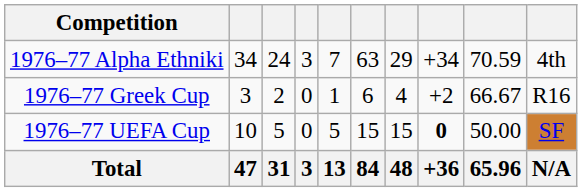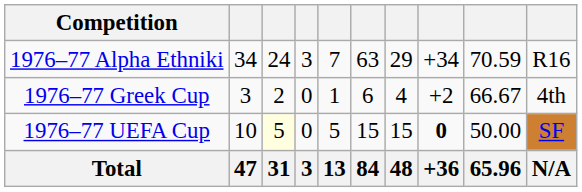 <table class="wikitable" style="text-align:center">
 <tr>
 <th>Competition</th>
 <th></th>
 <th></th>
 <th></th>
 <th></th>
 <th></th>
 <th></th>
 <th></th>
 <th></th>
 <th></th>
 </tr>
 <tr>
 <td><a href='#'>1976–77 Alpha Ethniki</a></td>
 <td>34</td>
 <td>24</td>
 <td>3</td>
 <td>7</td>
 <td>63</td>
 <td>29</td>
 <td>+34</td>
 <td>70.59</td>
-<td>4th</td>
+<td>R16</td>
 </tr>
 <tr>
 <td><a href='#'>1976–77 Greek Cup</a></td>
 <td>3</td>
 <td>2</td>
 <td>0</td>
 <td>1</td>
 <td>6</td>
 <td>4</td>
 <td>+2</td>
 <td>66.67</td>
-<td>R16</td>
+<td>4th</td>
 </tr>
 <tr>
 <td><a href='#'>1976–77 UEFA Cup</a></td>
 <td>10</td>
-<td>5</td>
+<td style="background: lightyellow;">5</td>
 <td>0</td>
 <td>5</td>
 <td>15</td>
 <td>15</td>
 <td><strong>0</strong></td>
 <td>50.00</td>
 <td bgcolor=#CD7F32><a href='#'>SF</a></td>
 </tr>
 <tr>
 <th>Total</th>
 <th>47</th>
 <th>31</th>
 <th>3</th>
 <th>13</th>
 <th>84</th>
 <th>48</th>
 <th>+36</th>
 <th>65.96</th>
 <th>N/A</th>
 </tr>
 </table>
